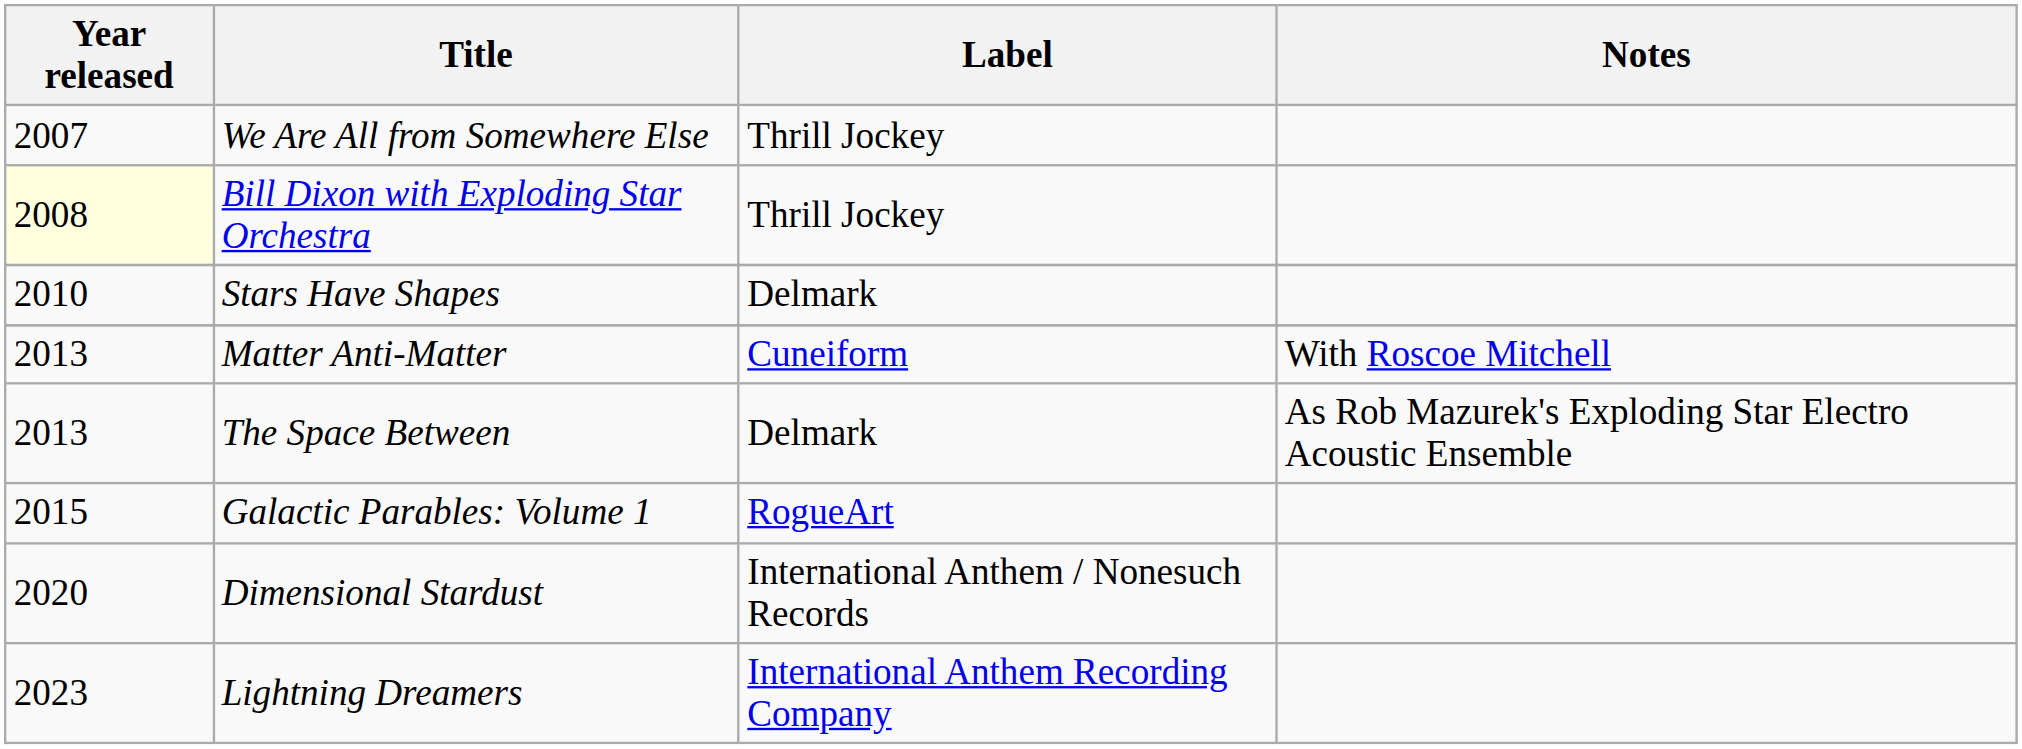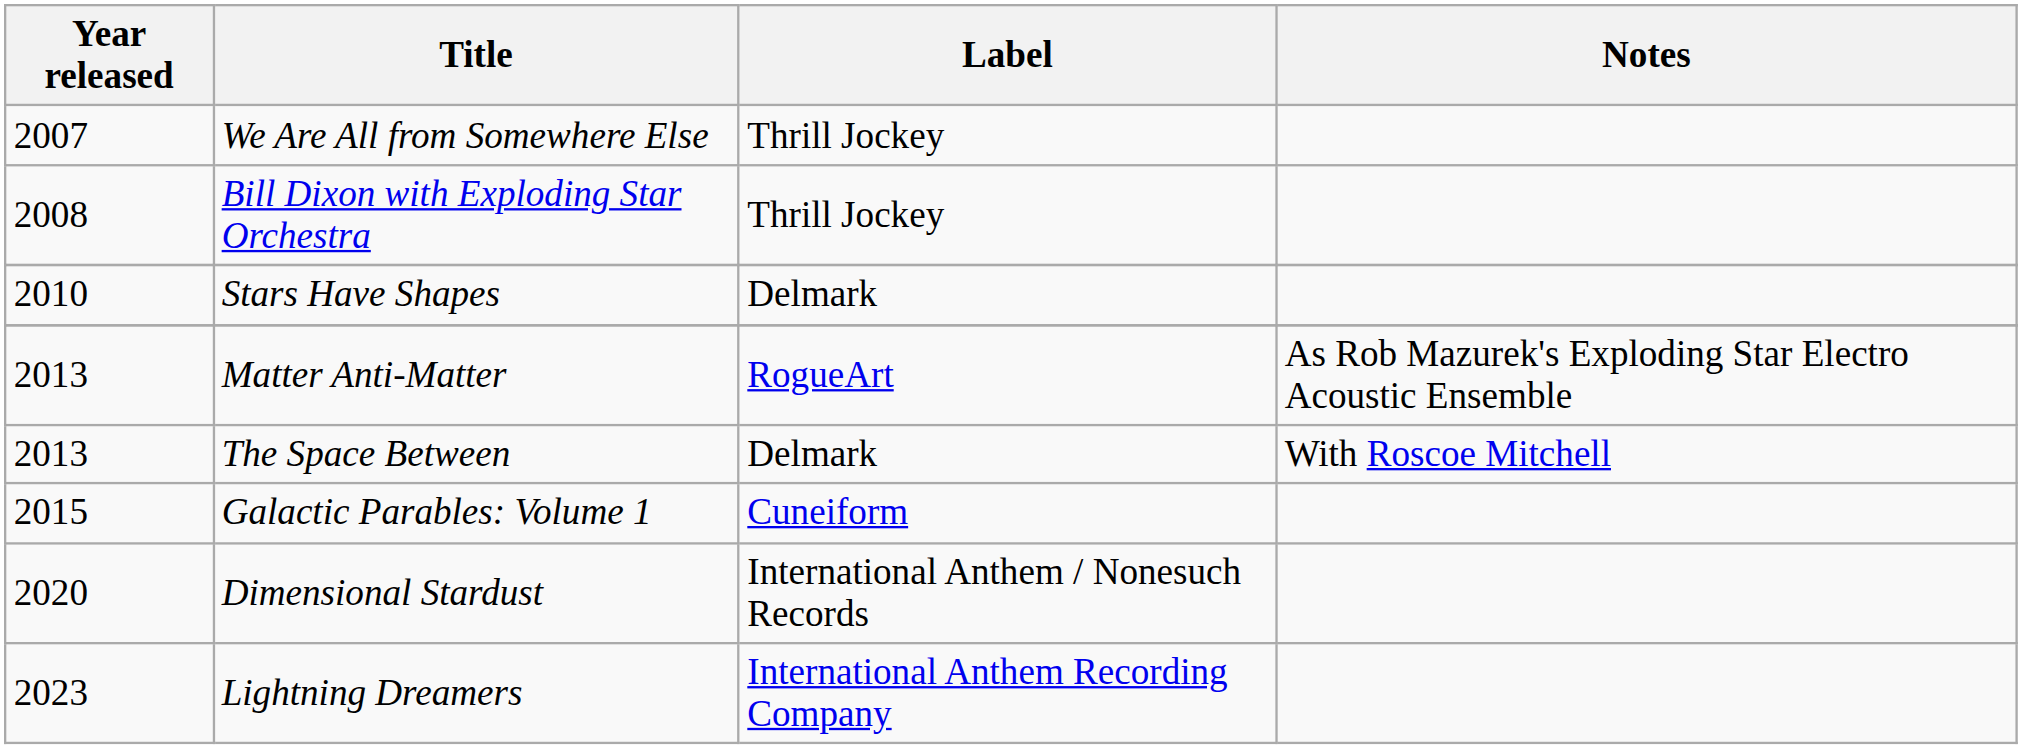 <table class="wikitable sortable">
 <tr>
 <th>Year released</th>
 <th>Title</th>
 <th>Label</th>
 <th>Notes</th>
 </tr>
 <tr>
 <td>2007</td>
 <td><em>We Are All from Somewhere Else</em></td>
 <td>Thrill Jockey</td>
 <td></td>
 </tr>
 <tr>
-<td style="background: lightyellow;">2008</td>
+<td>2008</td>
 <td><em><a href='#'>Bill Dixon with Exploding Star Orchestra</a></em></td>
 <td>Thrill Jockey</td>
 <td></td>
 </tr>
 <tr>
 </tr>
 <tr>
 <td>2010</td>
 <td><em>Stars Have Shapes</em></td>
 <td>Delmark</td>
 <td></td>
 </tr>
 <tr>
 </tr>
 <tr>
 <td>2013</td>
 <td><em>Matter Anti-Matter</em></td>
-<td><a href='#'>Cuneiform</a></td>
-<td>With <a href='#'>Roscoe Mitchell</a></td>
+<td><a href='#'>RogueArt</a></td>
+<td>As Rob Mazurek's Exploding Star Electro Acoustic Ensemble</td>
 </tr>
 <tr>
 <td>2013</td>
 <td><em>The Space Between</em></td>
 <td>Delmark</td>
-<td>As Rob Mazurek's Exploding Star Electro Acoustic Ensemble</td>
+<td>With <a href='#'>Roscoe Mitchell</a></td>
 </tr>
 <tr>
 <td>2015</td>
 <td><em>Galactic Parables: Volume 1</em></td>
-<td><a href='#'>RogueArt</a></td>
+<td><a href='#'>Cuneiform</a></td>
 <td></td>
 </tr>
 <tr>
 <td>2020</td>
 <td><em>Dimensional Stardust</em></td>
 <td>International Anthem / Nonesuch Records</td>
 <td></td>
 </tr>
 <tr>
 <td>2023</td>
 <td><em>Lightning Dreamers</em></td>
 <td><a href='#'>International Anthem Recording Company</a></td>
 <td></td>
 </tr>
 </table>
